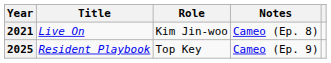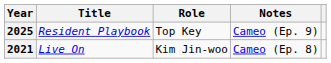 <table class="wikitable plainrowheaders sortable">
 <tr>
 <th scope="col">Year</th>
 <th scope="col">Title</th>
 <th scope="col">Role</th>
 <th scope="col" class="unsortable">Notes</th>
 <th scope="col" class="unsortable"></th>
 </tr>
 <tr>
+<th scope="row">2025</th>
+<td><em><a href='#'>Resident Playbook</a></em></td>
+<td>Top Key</td>
+<td><a href='#'>Cameo</a> (Ep. 9)</td>
+<td style="text-align:center"></td>
+</tr>
+<tr>
 <th scope="row">2021</th>
 <td><em><a href='#'>Live On</a></em></td>
 <td>Kim Jin-woo</td>
 <td><a href='#'>Cameo</a> (Ep. 8)</td>
 <td style="text-align:center"></td>
 </tr>
-<tr>
-<th scope="row">2025</th>
-<td><em><a href='#'>Resident Playbook</a></em></td>
-<td>Top Key</td>
-<td><a href='#'>Cameo</a> (Ep. 9)</td>
-<td style="text-align:center"></td>
-</tr>
 </table>
